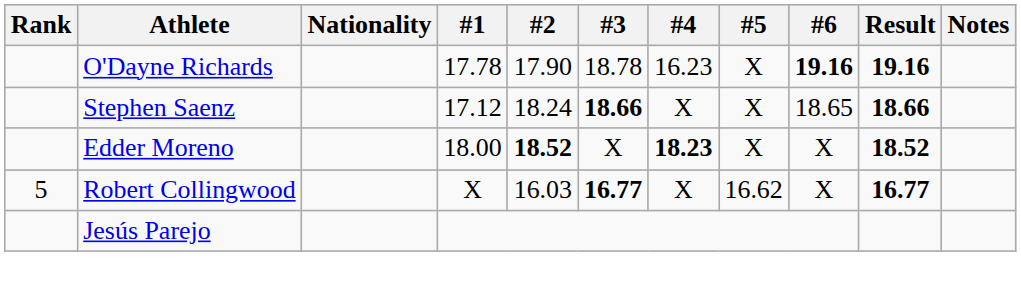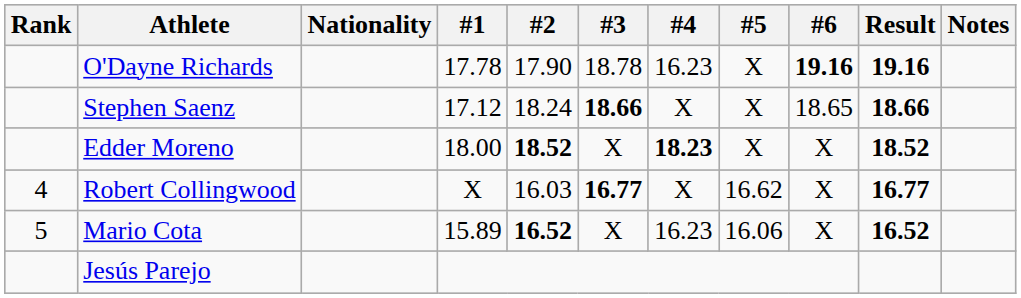 <table class="wikitable sortable" style="text-align:center">
 <tr>
 <th>Rank</th>
 <th>Athlete</th>
 <th>Nationality</th>
 <th>#1</th>
 <th>#2</th>
 <th>#3</th>
 <th>#4</th>
 <th>#5</th>
 <th>#6</th>
 <th>Result</th>
 <th>Notes</th>
 </tr>
 <tr>
 <td></td>
 <td align=left><a href='#'>O'Dayne Richards</a></td>
 <td align=left></td>
 <td>17.78</td>
 <td>17.90</td>
 <td>18.78</td>
 <td>16.23</td>
 <td>X</td>
 <td><strong>19.16</strong></td>
 <td><strong>19.16</strong></td>
 <td></td>
 </tr>
 <tr>
 <td></td>
 <td align=left><a href='#'>Stephen Saenz</a></td>
 <td align=left></td>
 <td>17.12</td>
 <td>18.24</td>
 <td><strong>18.66</strong></td>
 <td>X</td>
 <td>X</td>
 <td>18.65</td>
 <td><strong>18.66</strong></td>
 <td></td>
 </tr>
 <tr>
 <td></td>
 <td align=left><a href='#'>Edder Moreno</a></td>
 <td align=left></td>
 <td>18.00</td>
 <td><strong>18.52</strong></td>
 <td>X</td>
 <td><strong>18.23</strong></td>
 <td>X</td>
 <td>X</td>
 <td><strong>18.52</strong></td>
 <td></td>
 </tr>
 <tr>
-<td>5</td>
+<td>4</td>
 <td align=left><a href='#'>Robert Collingwood</a></td>
 <td align=left></td>
 <td>X</td>
 <td>16.03</td>
 <td><strong>16.77</strong></td>
 <td>X</td>
 <td>16.62</td>
 <td>X</td>
 <td><strong>16.77</strong></td>
 <td></td>
 </tr>
 <tr>
+<td>5</td>
+<td align=left><a href='#'>Mario Cota</a></td>
+<td align=left></td>
+<td>15.89</td>
+<td><strong>16.52</strong></td>
+<td>X</td>
+<td>16.23</td>
+<td>16.06</td>
+<td>X</td>
+<td><strong>16.52</strong></td>
+<td></td>
+</tr>
+<tr>
 <td></td>
 <td align=left><a href='#'>Jesús Parejo</a></td>
 <td align=left></td>
 <td colspan=6></td>
 <td><strong></strong></td>
 <td></td>
 </tr>
 </table>
